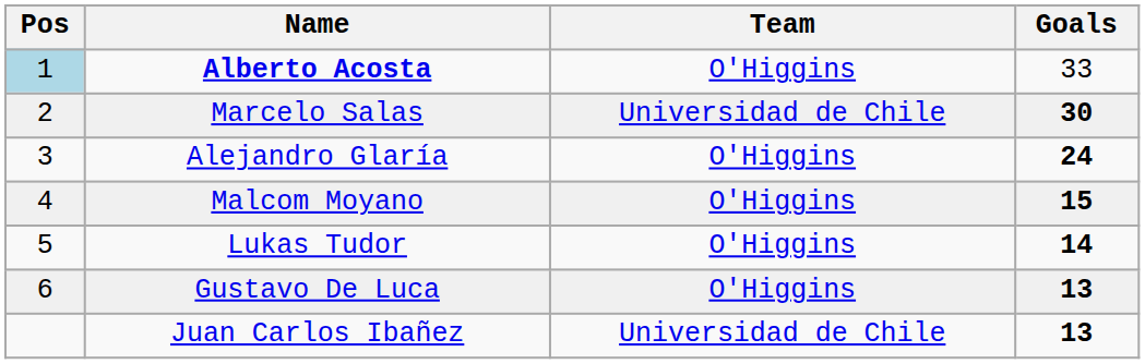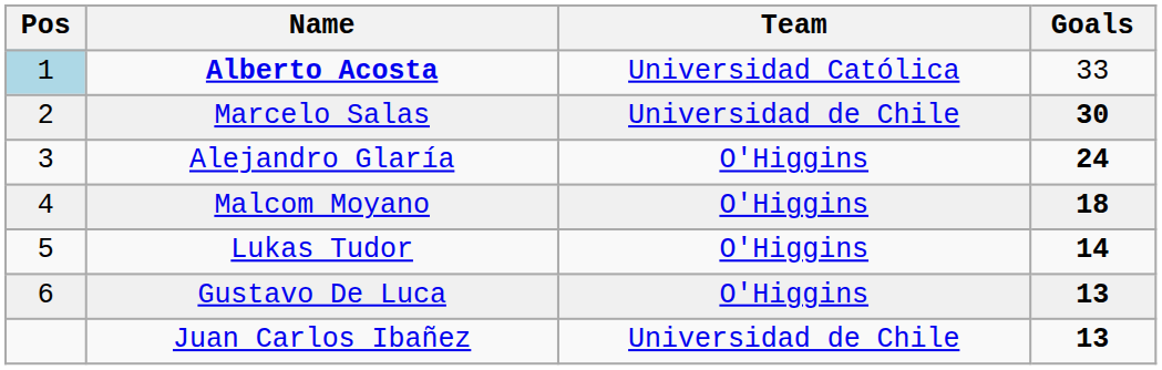 <table class="wikitable" style="font-size:95%; text-align:center;">
 <tr>
 <th width="30">Pos</th>
 <th width="205">Name</th>
 <th width="205">Team</th>
 <th width="50">Goals</th>
 </tr>
 <tr>
 <td style="background: lightblue;">1</td>
 <td> <strong><a href='#'>Alberto Acosta</a></strong></td>
-<td><a href='#'>O'Higgins</a></td>
+<td><a href='#'>Universidad Católica</a></td>
 <td>33</td>
 </tr>
 <tr bgcolor="#F0F0F0">
 <td>2</td>
 <td> <a href='#'>Marcelo Salas</a></td>
 <td><a href='#'>Universidad de Chile</a></td>
 <td><strong>30</strong></td>
 </tr>
 <tr>
 <td>3</td>
 <td> <a href='#'>Alejandro Glaría</a></td>
 <td><a href='#'>O'Higgins</a></td>
 <td><strong>24</strong></td>
 </tr>
 <tr bgcolor="#F0F0F0">
 <td>4</td>
 <td> <a href='#'>Malcom Moyano</a></td>
 <td><a href='#'>O'Higgins</a></td>
-<td><strong>15</strong></td>
+<td><strong>18</strong></td>
 </tr>
 <tr>
 <td>5</td>
 <td> <a href='#'>Lukas Tudor</a></td>
 <td><a href='#'>O'Higgins</a></td>
 <td><strong>14</strong></td>
 </tr>
 <tr bgcolor="#F0F0F0">
 <td>6</td>
 <td> <a href='#'>Gustavo De Luca</a></td>
 <td><a href='#'>O'Higgins</a></td>
 <td><strong>13</strong></td>
 </tr>
 <tr>
 <td></td>
 <td> <a href='#'>Juan Carlos Ibañez</a></td>
 <td><a href='#'>Universidad de Chile</a></td>
 <td><strong>13</strong></td>
 </tr>
 </table>
